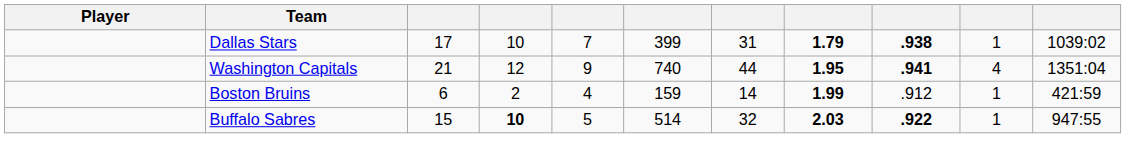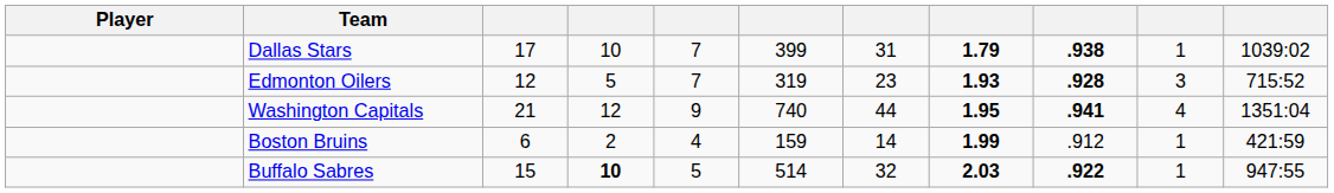 <table style="padding:3px; border-spacing:0; text-align:center;" class="wikitable sortable">
 <tr>
 <th style="width:12em">Player</th>
 <th style="width:12em">Team</th>
 <th style="width:4em"></th>
 <th style="width:4em"></th>
 <th style="width:4em"></th>
 <th style="width:5em"></th>
 <th style="width:4em"></th>
 <th style="width:5em"></th>
 <th style="width:5em"></th>
 <th style="width:4em"></th>
 <th style="width:5em"></th>
 </tr>
 <tr>
 <td align=left></td>
 <td align=left><a href='#'>Dallas Stars</a></td>
 <td>17</td>
 <td>10</td>
 <td>7</td>
 <td>399</td>
 <td>31</td>
 <td><strong>1.79</strong></td>
 <td><strong>.938</strong></td>
 <td>1</td>
 <td> 1039:02</td>
+</tr>
+<tr>
+<td align=left></td>
+<td align=left><a href='#'>Edmonton Oilers</a></td>
+<td>12</td>
+<td>5</td>
+<td>7</td>
+<td>319</td>
+<td>23</td>
+<td><strong>1.93</strong></td>
+<td><strong>.928</strong></td>
+<td>3</td>
+<td> 715:52</td>
 </tr>
 <tr>
 <td align=left></td>
 <td align=left><a href='#'>Washington Capitals</a></td>
 <td>21</td>
 <td>12</td>
 <td>9</td>
 <td>740</td>
 <td>44</td>
 <td><strong>1.95</strong></td>
 <td><strong>.941</strong></td>
 <td>4</td>
 <td> 1351:04</td>
 </tr>
 <tr>
 <td align=left></td>
 <td align=left><a href='#'>Boston Bruins</a></td>
 <td>6</td>
 <td>2</td>
 <td>4</td>
 <td>159</td>
 <td>14</td>
 <td><strong>1.99</strong></td>
 <td>.912</td>
 <td>1</td>
 <td> 421:59</td>
 </tr>
 <tr>
 <td align=left></td>
 <td align=left><a href='#'>Buffalo Sabres</a></td>
 <td>15</td>
 <td><strong>10</strong></td>
 <td>5</td>
 <td>514</td>
 <td>32</td>
 <td><strong>2.03</strong></td>
 <td><strong>.922</strong></td>
 <td>1</td>
 <td> 947:55</td>
 </tr>
 </table>
